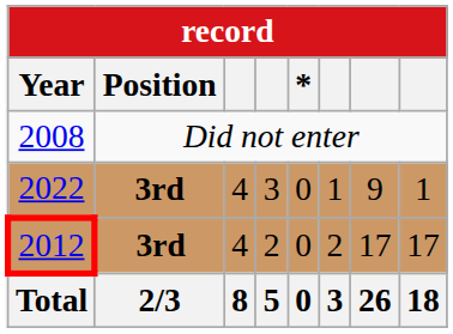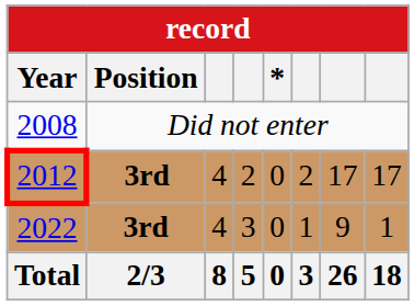 <table class="wikitable" style="text-align: center;">
 <tr>
 <th colspan="8" style="background: #D7141A; color: white;"><a href='#'></a> record</th>
 </tr>
 <tr>
 <th>Year</th>
 <th>Position</th>
 <th></th>
 <th></th>
 <th>*</th>
 <th></th>
 <th></th>
 <th></th>
 </tr>
 <tr>
 <td> <a href='#'>2008</a></td>
 <td colspan="7"><em>Did not enter</em></td>
 </tr>
 <tr bgcolor=cc9966>
+<td style="border: 3px solid red"> <a href='#'>2012</a></td>
+<td><strong>3rd</strong></td>
+<td>4</td>
+<td>2</td>
+<td>0</td>
+<td>2</td>
+<td>17</td>
+<td>17</td>
+</tr>
+<tr bgcolor=cc9966>
 <td> <a href='#'>2022</a></td>
 <td><strong>3rd</strong></td>
 <td>4</td>
 <td>3</td>
 <td>0</td>
 <td>1</td>
 <td>9</td>
 <td>1</td>
-</tr>
-<tr bgcolor=cc9966>
-<td style="border: 3px solid red"> <a href='#'>2012</a></td>
-<td><strong>3rd</strong></td>
-<td>4</td>
-<td>2</td>
-<td>0</td>
-<td>2</td>
-<td>17</td>
-<td>17</td>
 </tr>
 <tr>
 <th>Total</th>
 <th>2/3</th>
 <th>8</th>
 <th>5</th>
 <th>0</th>
 <th>3</th>
 <th>26</th>
 <th>18</th>
 </tr>
 </table>
